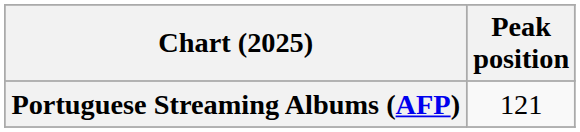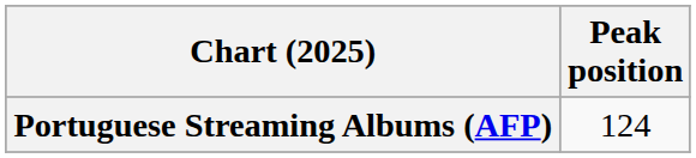 <table class="wikitable sortable plainrowheaders" style="text-align:center">
 <tr>
 <th scope="col">Chart (2025)</th>
 <th scope="col">Peak<br>position</th>
 </tr>
 <tr>
 <th scope="row">Portuguese Streaming Albums (<a href='#'>AFP</a>)</th>
-<td>121</td>
+<td>124</td>
 </tr>
 </table>
